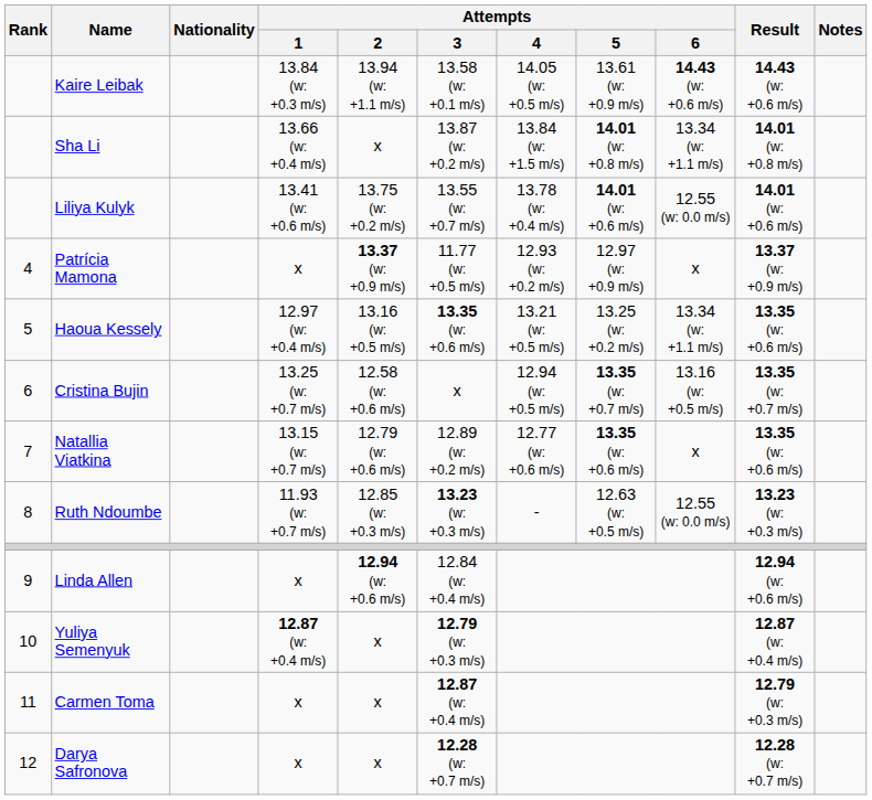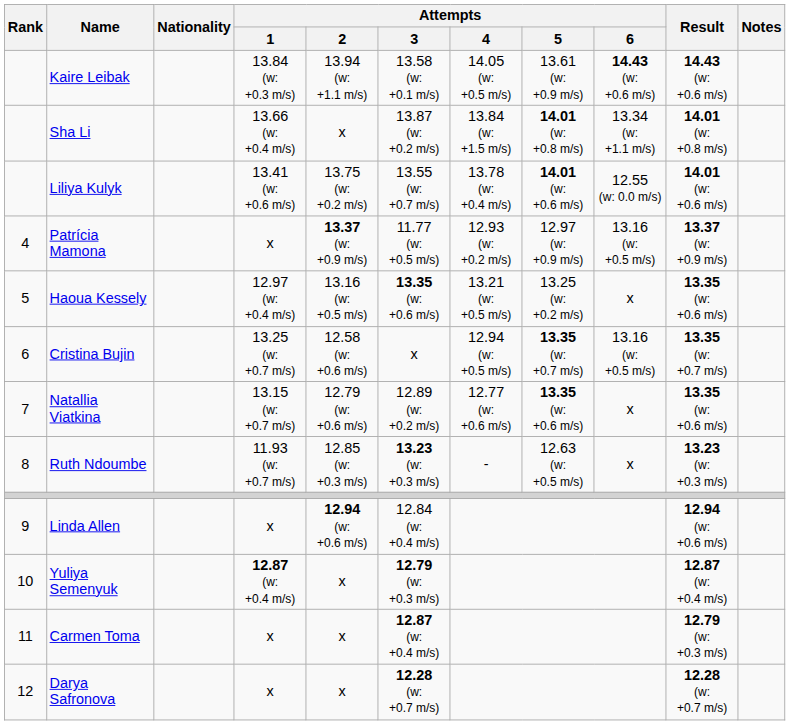 <table class="wikitable sortable" style="text-align:center">
 <tr>
 <th rowspan=2>Rank</th>
 <th rowspan=2>Name</th>
 <th rowspan=2>Nationality</th>
 <th colspan=6>Attempts</th>
 <th rowspan=2>Result</th>
 <th rowspan=2>Notes</th>
 </tr>
 <tr>
 <th>1</th>
 <th>2</th>
 <th>3</th>
 <th>4</th>
 <th>5</th>
 <th>6</th>
 </tr>
 <tr>
 <td></td>
 <td align=left><a href='#'>Kaire Leibak</a></td>
 <td align=left></td>
 <td>13.84<br><small>(w: +0.3 m/s)</small></td>
 <td>13.94<br><small>(w: +1.1 m/s)</small></td>
 <td>13.58<br><small>(w: +0.1 m/s)</small></td>
 <td>14.05<br><small>(w: +0.5 m/s)</small></td>
 <td>13.61<br><small>(w: +0.9 m/s)</small></td>
 <td><strong>14.43</strong><br><small>(w: +0.6 m/s)</small></td>
 <td><strong>14.43</strong> <br><small>(w: +0.6 m/s)</small></td>
 <td></td>
 </tr>
 <tr>
 <td></td>
 <td align=left><a href='#'>Sha Li</a></td>
 <td align=left></td>
 <td>13.66<br><small>(w: +0.4 m/s)</small></td>
 <td>x</td>
 <td>13.87<br><small>(w: +0.2 m/s)</small></td>
 <td>13.84<br><small>(w: +1.5 m/s)</small></td>
 <td><strong>14.01</strong><br><small>(w: +0.8 m/s)</small></td>
 <td>13.34<br><small>(w: +1.1 m/s)</small></td>
 <td><strong>14.01</strong> <br><small>(w: +0.8 m/s)</small></td>
 <td></td>
 </tr>
 <tr>
 <td></td>
 <td align=left><a href='#'>Liliya Kulyk</a></td>
 <td align=left></td>
 <td>13.41<br><small>(w: +0.6 m/s)</small></td>
 <td>13.75<br><small>(w: +0.2 m/s)</small></td>
 <td>13.55<br><small>(w: +0.7 m/s)</small></td>
 <td>13.78<br><small>(w: +0.4 m/s)</small></td>
 <td><strong>14.01</strong><br><small>(w: +0.6 m/s)</small></td>
 <td>12.55<br><small>(w: 0.0 m/s)</small></td>
 <td><strong>14.01</strong> <br><small>(w: +0.6 m/s)</small></td>
 <td></td>
 </tr>
 <tr>
 <td>4</td>
 <td align=left><a href='#'>Patrícia Mamona</a></td>
 <td align=left></td>
 <td>x</td>
 <td><strong>13.37</strong><br><small>(w: +0.9 m/s)</small></td>
 <td>11.77<br><small>(w: +0.5 m/s)</small></td>
 <td>12.93<br><small>(w: +0.2 m/s)</small></td>
 <td>12.97<br><small>(w: +0.9 m/s)</small></td>
-<td>x</td>
+<td>13.16<br><small>(w: +0.5 m/s)</small></td>
 <td><strong>13.37</strong> <br><small>(w: +0.9 m/s)</small></td>
 <td></td>
 </tr>
 <tr>
 <td>5</td>
 <td align=left><a href='#'>Haoua Kessely</a></td>
 <td align=left></td>
 <td>12.97<br><small>(w: +0.4 m/s)</small></td>
 <td>13.16<br><small>(w: +0.5 m/s)</small></td>
 <td><strong>13.35</strong><br><small>(w: +0.6 m/s)</small></td>
 <td>13.21<br><small>(w: +0.5 m/s)</small></td>
 <td>13.25<br><small>(w: +0.2 m/s)</small></td>
-<td>13.34<br><small>(w: +1.1 m/s)</small></td>
+<td>x</td>
 <td><strong>13.35</strong> <br><small>(w: +0.6 m/s)</small></td>
 <td></td>
 </tr>
 <tr>
 <td>6</td>
 <td align=left><a href='#'>Cristina Bujin</a></td>
 <td align=left></td>
 <td>13.25<br><small>(w: +0.7 m/s)</small></td>
 <td>12.58<br><small>(w: +0.6 m/s)</small></td>
 <td>x</td>
 <td>12.94<br><small>(w: +0.5 m/s)</small></td>
 <td><strong>13.35</strong><br><small>(w: +0.7 m/s)</small></td>
 <td>13.16<br><small>(w: +0.5 m/s)</small></td>
 <td><strong>13.35</strong> <br><small>(w: +0.7 m/s)</small></td>
 <td></td>
 </tr>
 <tr>
 <td>7</td>
 <td align=left><a href='#'>Natallia Viatkina</a></td>
 <td align=left></td>
 <td>13.15<br><small>(w: +0.7 m/s)</small></td>
 <td>12.79<br><small>(w: +0.6 m/s)</small></td>
 <td>12.89<br><small>(w: +0.2 m/s)</small></td>
 <td>12.77<br><small>(w: +0.6 m/s)</small></td>
 <td><strong>13.35</strong><br><small>(w: +0.6 m/s)</small></td>
 <td>x</td>
 <td><strong>13.35</strong> <br><small>(w: +0.6 m/s)</small></td>
 <td></td>
 </tr>
 <tr>
 <td>8</td>
 <td align=left><a href='#'>Ruth Ndoumbe</a></td>
 <td align=left></td>
 <td>11.93<br><small>(w: +0.7 m/s)</small></td>
 <td>12.85<br><small>(w: +0.3 m/s)</small></td>
 <td><strong>13.23</strong><br><small>(w: +0.3 m/s)</small></td>
 <td>-</td>
 <td>12.63<br><small>(w: +0.5 m/s)</small></td>
-<td>12.55<br><small>(w: 0.0 m/s)</small></td>
+<td>x</td>
 <td><strong>13.23</strong> <br><small>(w: +0.3 m/s)</small></td>
 <td></td>
 </tr>
 <tr>
 <td colspan=11 bgcolor=lightgray></td>
 </tr>
 <tr>
 <td>9</td>
 <td align=left><a href='#'>Linda Allen</a></td>
 <td align=left></td>
 <td>x</td>
 <td><strong>12.94</strong><br><small>(w: +0.6 m/s)</small></td>
 <td>12.84<br><small>(w: +0.4 m/s)</small></td>
 <td colspan=3></td>
 <td><strong>12.94</strong> <br><small>(w: +0.6 m/s)</small></td>
 <td></td>
 </tr>
 <tr>
 <td>10</td>
 <td align=left><a href='#'>Yuliya Semenyuk</a></td>
 <td align=left></td>
 <td><strong>12.87</strong><br><small>(w: +0.4 m/s)</small></td>
 <td>x</td>
 <td><strong>12.79</strong><br><small>(w: +0.3 m/s)</small></td>
 <td colspan=3></td>
 <td><strong>12.87</strong> <br><small>(w: +0.4 m/s)</small></td>
 <td></td>
 </tr>
 <tr>
 <td>11</td>
 <td align=left><a href='#'>Carmen Toma</a></td>
 <td align=left></td>
 <td>x</td>
 <td>x</td>
 <td><strong>12.87</strong><br><small>(w: +0.4 m/s)</small></td>
 <td colspan=3></td>
 <td><strong>12.79</strong> <br><small>(w: +0.3 m/s)</small></td>
 <td></td>
 </tr>
 <tr>
 <td>12</td>
 <td align=left><a href='#'>Darya Safronova</a></td>
 <td align=left></td>
 <td>x</td>
 <td>x</td>
 <td><strong>12.28</strong><br><small>(w: +0.7 m/s)</small></td>
 <td colspan=3></td>
 <td><strong>12.28</strong> <br><small>(w: +0.7 m/s)</small></td>
 <td></td>
 </tr>
 </table>
